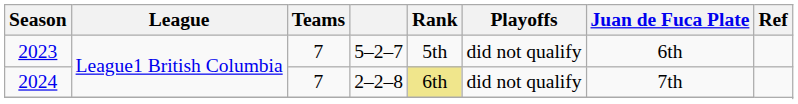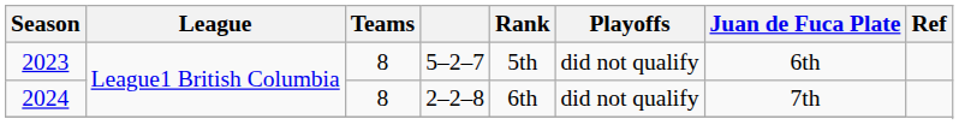 <table class="wikitable" style="text-align: center;">
 <tr>
 <th>Season</th>
 <th>League</th>
 <th>Teams</th>
 <th></th>
 <th>Rank</th>
 <th>Playoffs</th>
 <th><a href='#'>Juan de Fuca Plate</a></th>
 <th>Ref</th>
 </tr>
 <tr>
 <td><a href='#'>2023</a></td>
 <td rowspan="2"><a href='#'>League1 British Columbia</a></td>
-<td>7</td>
+<td>8</td>
 <td>5–2–7</td>
 <td>5th</td>
 <td>did not qualify</td>
 <td>6th</td>
 <td></td>
 </tr>
 <tr>
 <td><a href='#'>2024</a></td>
-<td>7</td>
+<td>8</td>
 <td>2–2–8</td>
-<td style="background: khaki;">6th</td>
+<td>6th</td>
 <td>did not qualify</td>
 <td>7th</td>
 </tr>
 <tr>
 </tr>
 </table>
